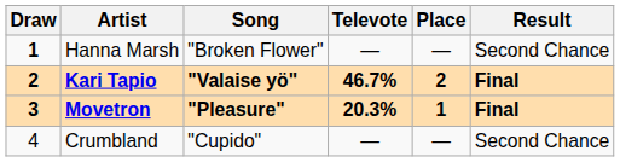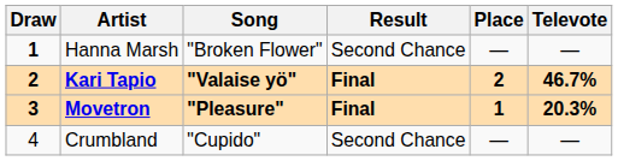 <table class="sortable wikitable" style="margin: 1em auto 1em auto; text-align:center">
 <tr>
 <th>Draw</th>
 <th>Artist</th>
 <th>Song</th>
+<th>Result</th>
+<th>Place</th>
 <th>Televote</th>
-<th>Place</th>
-<th>Result</th>
 </tr>
 <tr>
 <td><strong>1</strong></td>
 <td align="left">Hanna Marsh</td>
 <td align="left">"Broken Flower"</td>
+<td align="left">Second Chance</td>
+<td data-sort-value="3">—</td>
 <td data-sort-value="0">—</td>
-<td data-sort-value="3">—</td>
-<td align="left">Second Chance</td>
 </tr>
 <tr style="font-weight:bold; background:navajowhite;">
 <td>2</td>
 <td align="left"><a href='#'>Kari Tapio</a></td>
 <td align="left">"Valaise yö"</td>
+<td align="left">Final</td>
+<td>2</td>
 <td>46.7%</td>
-<td>2</td>
-<td align="left">Final</td>
 </tr>
 <tr style="font-weight:bold; background:navajowhite;">
 <td>3</td>
 <td align="left"><a href='#'>Movetron</a></td>
 <td align="left">"Pleasure"</td>
+<td align="left">Final</td>
+<td>1</td>
 <td>20.3%</td>
-<td>1</td>
-<td align="left">Final</td>
 </tr>
 <tr>
 <td>4</td>
 <td align="left">Crumbland</td>
 <td align="left">"Cupido"</td>
+<td align="left">Second Chance</td>
+<td data-sort-value="3">—</td>
 <td data-sort-value="0">—</td>
-<td data-sort-value="3">—</td>
-<td align="left">Second Chance</td>
 </tr>
 </table>
